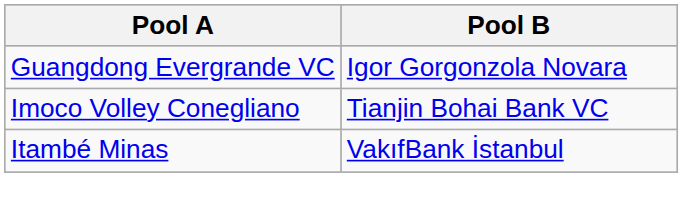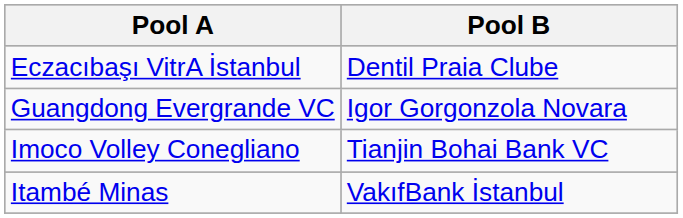 <table class="wikitable">
 <tr>
 <th width=50%>Pool A</th>
 <th width=50%>Pool B</th>
+</tr>
+<tr>
+<td> <a href='#'>Eczacıbaşı VitrA İstanbul</a></td>
+<td> <a href='#'>Dentil Praia Clube</a></td>
 </tr>
 <tr>
 <td> <a href='#'>Guangdong Evergrande VC</a></td>
 <td> <a href='#'>Igor Gorgonzola Novara</a></td>
 </tr>
 <tr>
 <td> <a href='#'>Imoco Volley Conegliano</a></td>
 <td> <a href='#'>Tianjin Bohai Bank VC</a></td>
 </tr>
 <tr>
 <td> <a href='#'>Itambé Minas</a></td>
 <td> <a href='#'>VakıfBank İstanbul</a></td>
 </tr>
 </table>
